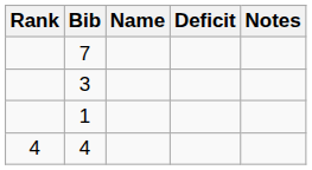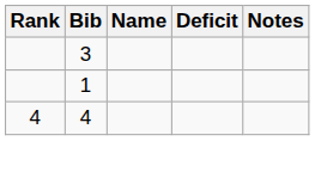 <table class="wikitable" style="text-align:center;">
 <tr>
 <th>Rank</th>
 <th>Bib</th>
 <th>Name</th>
 <th>Deficit</th>
 <th>Notes</th>
-</tr>
-<tr>
-<td></td>
-<td>7</td>
-<td align=left></td>
-<td></td>
-<td></td>
 </tr>
 <tr>
 <td></td>
 <td>3</td>
 <td align=left></td>
 <td></td>
 <td></td>
 </tr>
 <tr>
 <td></td>
 <td>1</td>
 <td align=left></td>
 <td></td>
 <td></td>
 </tr>
 <tr>
 <td>4</td>
 <td>4</td>
 <td align=left></td>
 <td></td>
 <td></td>
 </tr>
 </table>
